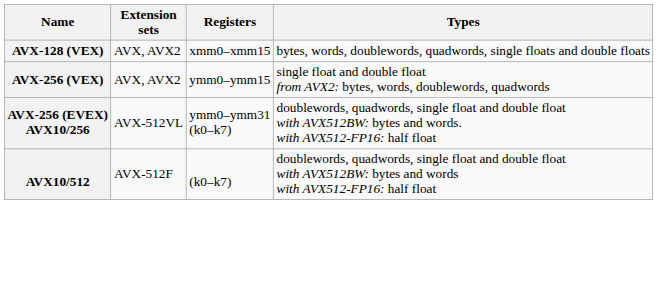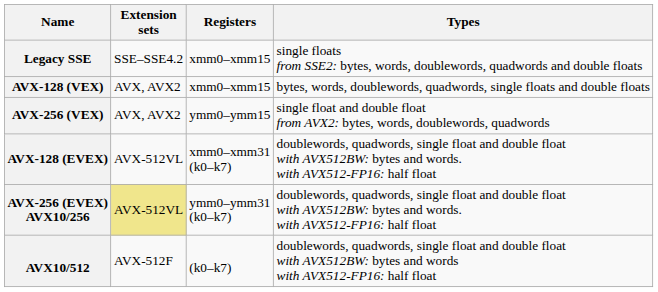 <table class="wikitable plainrowheaders">
 <tr>
 <th scope="col">Name</th>
 <th scope="col">Extension<br>sets</th>
 <th scope="col">Registers</th>
 <th scope="col">Types</th>
+</tr>
+<tr>
+<th scope="row">Legacy SSE</th>
+<td>SSE–SSE4.2</td>
+<td>xmm0–xmm15</td>
+<td>single floats<br><em>from SSE2:</em> bytes, words, doublewords, quadwords and double floats</td>
 </tr>
 <tr>
 <th scope="row">AVX-128 (VEX)</th>
 <td>AVX, AVX2</td>
 <td>xmm0–xmm15</td>
 <td>bytes, words, doublewords, quadwords, single floats and double floats</td>
 </tr>
 <tr>
 <th scope="row">AVX-256 (VEX)</th>
 <td>AVX, AVX2</td>
 <td>ymm0–ymm15</td>
 <td>single float and double float<br><em>from AVX2:</em> bytes, words, doublewords, quadwords</td>
 </tr>
 <tr>
+<th scope="row">AVX-128 (EVEX)</th>
+<td>AVX-512VL</td>
+<td>xmm0–xmm31<br>(k0–k7)</td>
+<td>doublewords, quadwords, single float and double float<br><em>with AVX512BW:</em> bytes and words.<br><em>with AVX512-FP16:</em> half float</td>
+</tr>
+<tr>
 <th scope="row">AVX-256 (EVEX) <br> AVX10/256</th>
-<td>AVX-512VL</td>
+<td style="background: khaki;">AVX-512VL</td>
 <td>ymm0–ymm31<br>(k0–k7)</td>
 <td>doublewords, quadwords, single float and double float<br><em>with AVX512BW:</em> bytes and words.<br><em>with AVX512-FP16:</em> half float</td>
 </tr>
 <tr>
 <th scope="row"> <br> AVX10/512</th>
 <td>AVX-512F</td>
 <td><br>(k0–k7)</td>
 <td>doublewords, quadwords, single float and double float<br><em>with AVX512BW:</em> bytes and words<br><em>with AVX512-FP16:</em> half float</td>
 </tr>
 </table>
